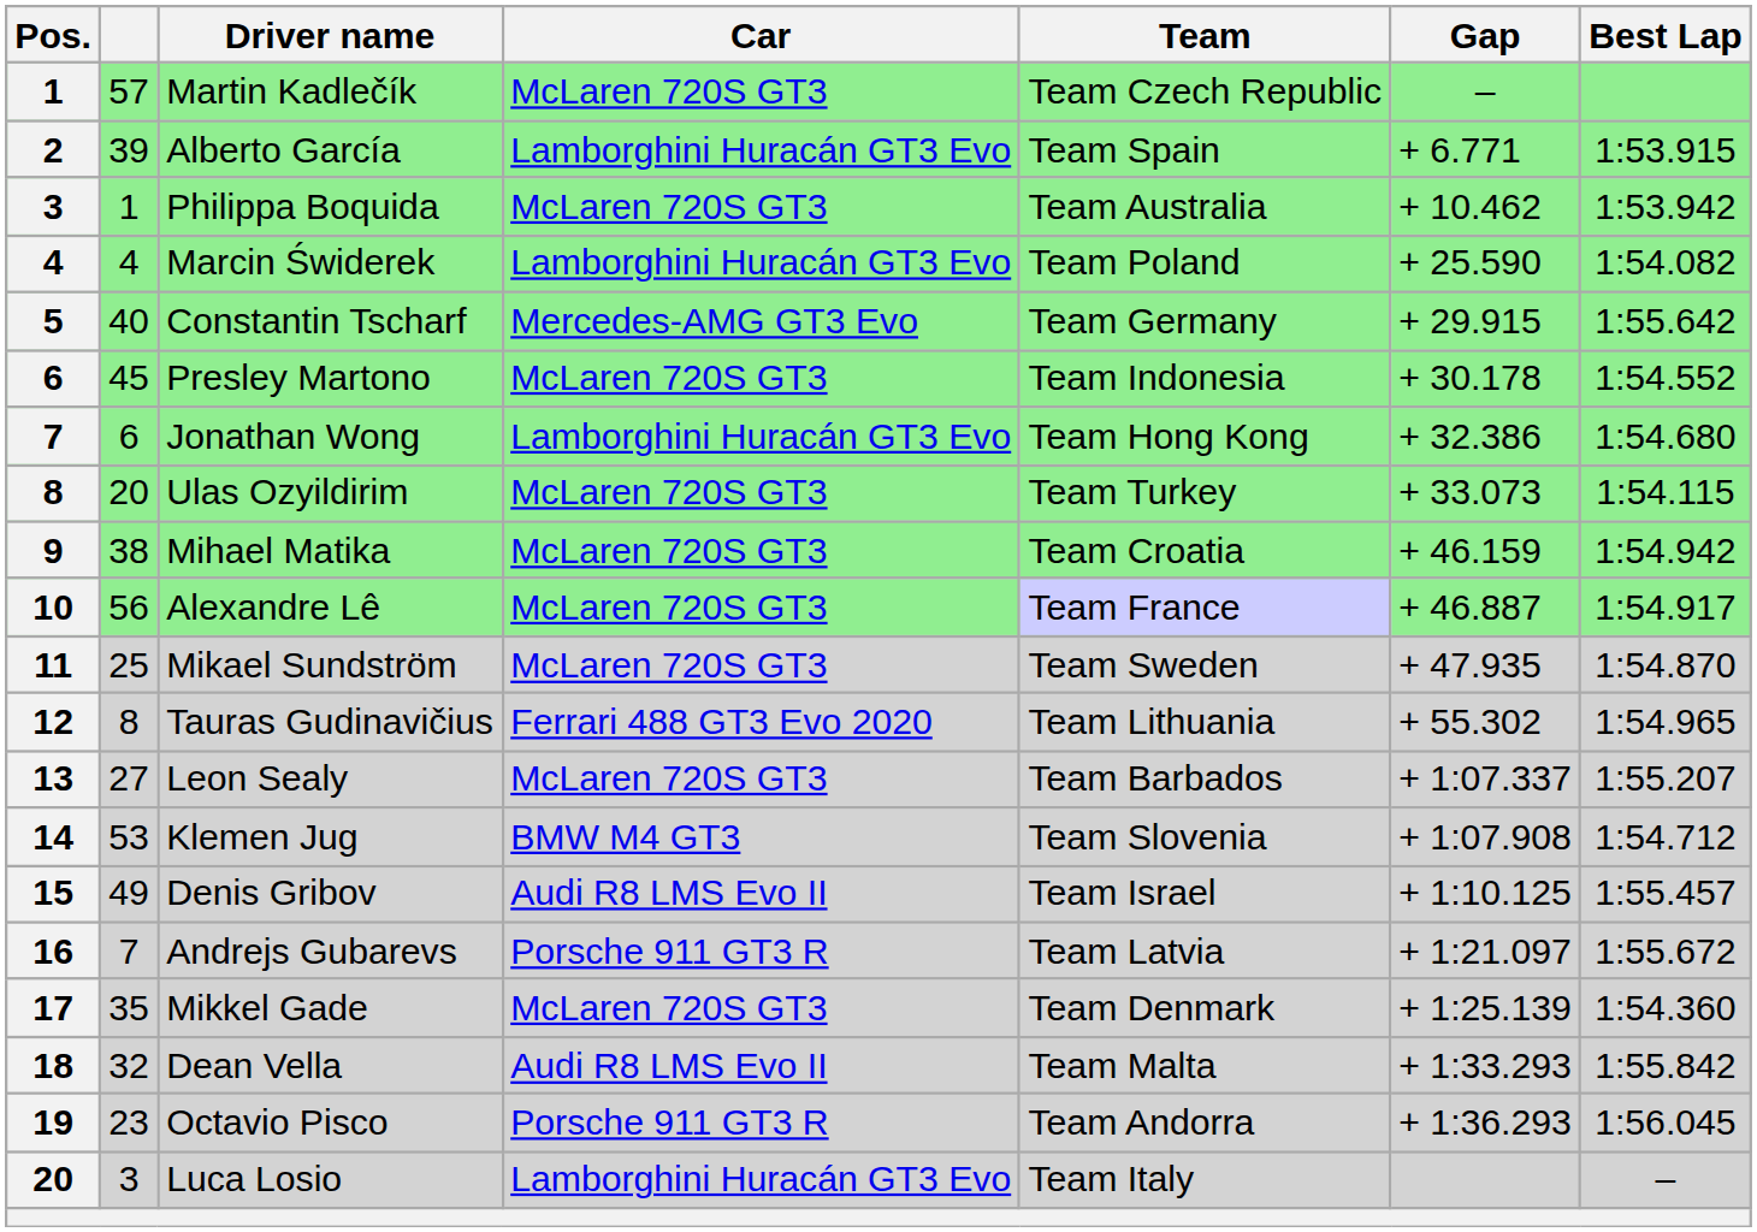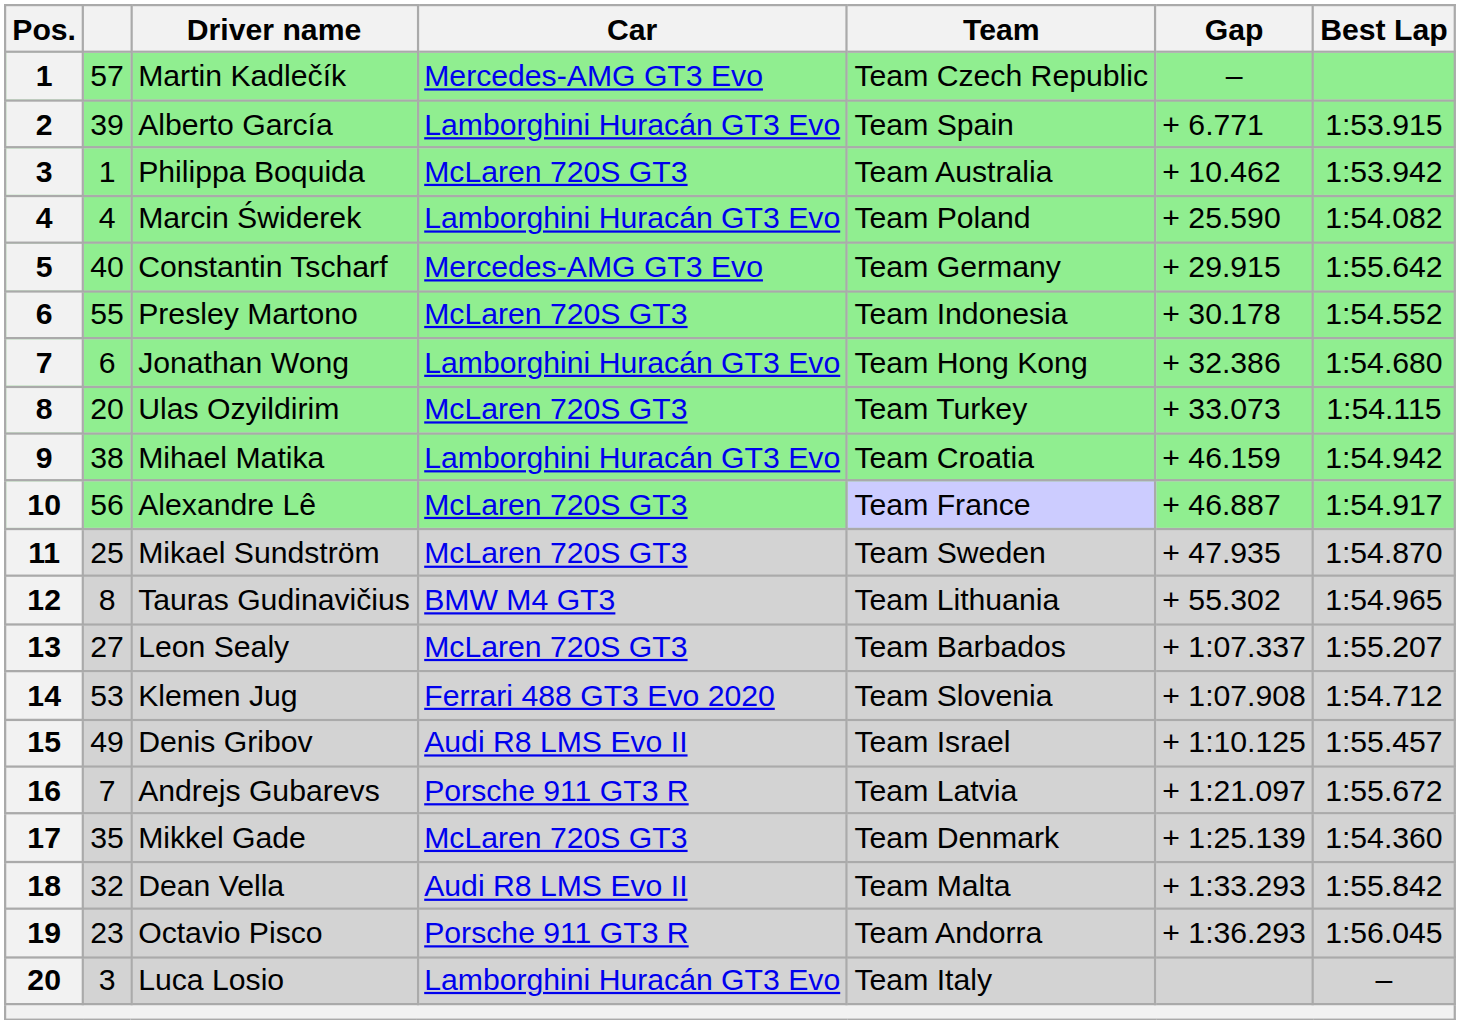 <table class="wikitable" style="font-size: 85%;">
 <tr>
 <th scope="col">Pos.</th>
 <th scope="col"></th>
 <th scope="col">Driver name</th>
 <th scope="col">Car</th>
 <th scope="col">Team</th>
 <th scope="col">Gap</th>
 <th scope="col">Best Lap</th>
 </tr>
 <tr style="background:lightgreen;">
 <th>1</th>
 <td align="middle">57</td>
 <td>Martin Kadlečík</td>
-<td><a href='#'>McLaren 720S GT3</a></td>
+<td><a href='#'>Mercedes-AMG GT3 Evo</a></td>
 <td> Team Czech Republic</td>
 <td align="middle">–</td>
 <td align="middle"></td>
 </tr>
 <tr style="background:lightgreen;">
 <th>2</th>
 <td align="middle">39</td>
 <td>Alberto García</td>
 <td><a href='#'>Lamborghini Huracán GT3 Evo</a></td>
 <td> Team Spain</td>
 <td>+ 6.771</td>
 <td align="middle">1:53.915</td>
 </tr>
 <tr style="background:lightgreen;">
 <th>3</th>
 <td align="middle">1</td>
 <td>Philippa Boquida</td>
 <td><a href='#'>McLaren 720S GT3</a></td>
 <td> Team Australia</td>
 <td>+ 10.462</td>
 <td align="middle">1:53.942</td>
 </tr>
 <tr style="background:lightgreen;">
 <th>4</th>
 <td align="middle">4</td>
 <td>Marcin Świderek</td>
 <td><a href='#'>Lamborghini Huracán GT3 Evo</a></td>
 <td> Team Poland</td>
 <td>+ 25.590</td>
 <td align="middle">1:54.082</td>
 </tr>
 <tr style="background:lightgreen;">
 <th>5</th>
 <td align="middle">40</td>
 <td>Constantin Tscharf</td>
 <td><a href='#'>Mercedes-AMG GT3 Evo</a></td>
 <td> Team Germany</td>
 <td>+ 29.915</td>
 <td align="middle">1:55.642</td>
 </tr>
 <tr style="background:lightgreen;">
 <th>6</th>
-<td align="middle">45</td>
+<td align="middle">55</td>
 <td>Presley Martono</td>
 <td><a href='#'>McLaren 720S GT3</a></td>
 <td> Team Indonesia</td>
 <td>+ 30.178</td>
 <td align="middle">1:54.552</td>
 </tr>
 <tr style="background:lightgreen;">
 <th>7</th>
 <td align="middle">6</td>
 <td>Jonathan Wong</td>
 <td><a href='#'>Lamborghini Huracán GT3 Evo</a></td>
 <td> Team Hong Kong</td>
 <td>+ 32.386</td>
 <td align="middle">1:54.680</td>
 </tr>
 <tr style="background:lightgreen;">
 <th>8</th>
 <td align="middle">20</td>
 <td>Ulas Ozyildirim</td>
 <td><a href='#'>McLaren 720S GT3</a></td>
 <td> Team Turkey</td>
 <td>+ 33.073</td>
 <td align="middle">1:54.115</td>
 </tr>
 <tr style="background:lightgreen;">
 <th>9</th>
 <td align="middle">38</td>
 <td>Mihael Matika</td>
-<td><a href='#'>McLaren 720S GT3</a></td>
+<td><a href='#'>Lamborghini Huracán GT3 Evo</a></td>
 <td> Team Croatia</td>
 <td>+ 46.159</td>
 <td align="middle">1:54.942</td>
 </tr>
 <tr style="background:lightgreen;">
 <th>10</th>
 <td align="middle">56</td>
 <td>Alexandre Lê</td>
 <td><a href='#'>McLaren 720S GT3</a></td>
 <td style="background:#ccccff"> Team France</td>
 <td>+ 46.887</td>
 <td align="middle">1:54.917</td>
 </tr>
 <tr style="background:lightgray;">
 <th>11</th>
 <td align="middle">25</td>
 <td>Mikael Sundström</td>
 <td><a href='#'>McLaren 720S GT3</a></td>
 <td> Team Sweden</td>
 <td>+ 47.935</td>
 <td align="middle">1:54.870</td>
 </tr>
 <tr style="background:lightgray;">
 <th>12</th>
 <td align="middle">8</td>
 <td>Tauras Gudinavičius</td>
-<td><a href='#'>Ferrari 488 GT3 Evo 2020</a></td>
+<td><a href='#'>BMW M4 GT3</a></td>
 <td> Team Lithuania</td>
 <td>+ 55.302</td>
 <td align="middle">1:54.965</td>
 </tr>
 <tr style="background:lightgray;">
 <th>13</th>
 <td align="middle">27</td>
 <td>Leon Sealy</td>
 <td><a href='#'>McLaren 720S GT3</a></td>
 <td> Team Barbados</td>
 <td>+ 1:07.337 </td>
 <td align="middle">1:55.207</td>
 </tr>
 <tr style="background:lightgray;">
 <th>14</th>
 <td align="middle">53</td>
 <td>Klemen Jug</td>
-<td><a href='#'>BMW M4 GT3</a></td>
+<td><a href='#'>Ferrari 488 GT3 Evo 2020</a></td>
 <td> Team Slovenia</td>
 <td>+ 1:07.908</td>
 <td align="middle">1:54.712</td>
 </tr>
 <tr style="background:lightgray;">
 <th>15</th>
 <td align="middle">49</td>
 <td>Denis Gribov</td>
 <td><a href='#'>Audi R8 LMS Evo II</a></td>
 <td> Team Israel</td>
 <td>+ 1:10.125</td>
 <td align="middle">1:55.457</td>
 </tr>
 <tr style="background:lightgray;">
 <th>16</th>
 <td align="middle">7</td>
 <td>Andrejs Gubarevs</td>
 <td><a href='#'>Porsche 911 GT3 R</a></td>
 <td> Team Latvia</td>
 <td>+ 1:21.097</td>
 <td align="middle">1:55.672</td>
 </tr>
 <tr style="background:lightgray;">
 <th>17</th>
 <td align="middle">35</td>
 <td>Mikkel Gade</td>
 <td><a href='#'>McLaren 720S GT3</a></td>
 <td> Team Denmark</td>
 <td>+ 1:25.139</td>
 <td align="middle">1:54.360</td>
 </tr>
 <tr style="background:lightgray;">
 <th>18</th>
 <td align="middle">32</td>
 <td>Dean Vella</td>
 <td><a href='#'>Audi R8 LMS Evo II</a></td>
 <td> Team Malta</td>
 <td>+ 1:33.293</td>
 <td align="middle">1:55.842</td>
 </tr>
 <tr style="background:lightgray;">
 <th>19</th>
 <td align="middle">23</td>
 <td>Octavio Pisco</td>
 <td><a href='#'>Porsche 911 GT3 R</a></td>
 <td> Team Andorra</td>
 <td>+ 1:36.293 </td>
 <td align="middle">1:56.045</td>
 </tr>
 <tr style="background:lightgray;">
 <th>20</th>
 <td align="middle">3</td>
 <td>Luca Losio</td>
 <td><a href='#'>Lamborghini Huracán GT3 Evo</a></td>
 <td> Team Italy</td>
 <td align="middle"></td>
 <td align="middle">–</td>
 </tr>
 <tr>
 <th colspan=9></th>
 </tr>
 </table>
